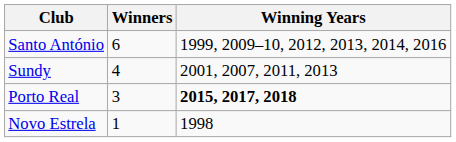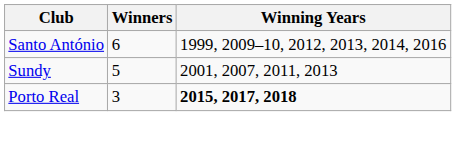 <table class="wikitable">
 <tr>
 <th>Club</th>
 <th>Winners</th>
 <th>Winning Years</th>
 </tr>
 <tr>
 <td><a href='#'>Santo António</a></td>
 <td>6</td>
 <td>1999, 2009–10, 2012, 2013, 2014, 2016</td>
 </tr>
 <tr>
 <td><a href='#'>Sundy</a></td>
-<td>4</td>
+<td>5</td>
 <td>2001, 2007, 2011, 2013</td>
 </tr>
 <tr>
 <td><a href='#'>Porto Real</a></td>
 <td>3</td>
 <td><strong>2015, 2017, 2018</strong></td>
 </tr>
-<tr>
-<td><a href='#'>Novo Estrela</a></td>
-<td>1</td>
-<td>1998</td>
-</tr>
 </table>
